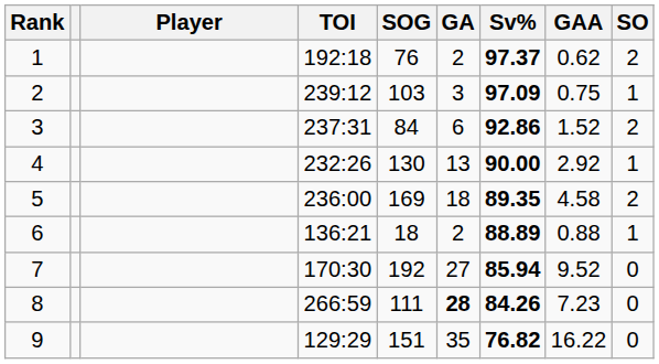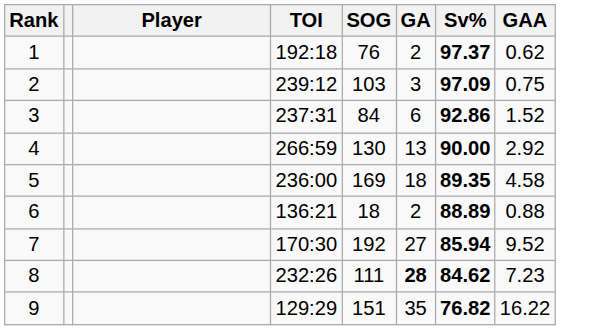 <table class="wikitable sortable" style="text-align:center;">
 <tr>
 <th width=30>Rank</th>
 <th></th>
 <th width=150>Player</th>
 <th width=20>TOI</th>
 <th width=20>SOG</th>
 <th width=20>GA</th>
 <th width=20>Sv%</th>
 <th width=20>GAA</th>
-<th width=20>SO</th>
 </tr>
 <tr>
 <td>1</td>
 <td></td>
 <td align=left></td>
 <td align=right>192:18</td>
 <td>76</td>
 <td>2</td>
 <td><strong>97.37</strong></td>
 <td>0.62</td>
-<td>2</td>
 </tr>
 <tr>
 <td>2</td>
 <td></td>
 <td align=left></td>
 <td align=right>239:12</td>
 <td>103</td>
 <td>3</td>
 <td><strong>97.09</strong></td>
 <td>0.75</td>
-<td>1</td>
 </tr>
 <tr>
 <td>3</td>
 <td></td>
 <td align=left></td>
 <td align=right>237:31</td>
 <td>84</td>
 <td>6</td>
 <td><strong>92.86</strong></td>
 <td>1.52</td>
-<td>2</td>
 </tr>
 <tr>
 <td>4</td>
 <td></td>
 <td align=left></td>
-<td align=right>232:26</td>
+<td align=right>266:59</td>
 <td>130</td>
 <td>13</td>
 <td><strong>90.00</strong></td>
 <td>2.92</td>
-<td>1</td>
 </tr>
 <tr>
 <td>5</td>
 <td></td>
 <td align=left></td>
 <td align=right>236:00</td>
 <td>169</td>
 <td>18</td>
 <td><strong>89.35</strong></td>
 <td>4.58</td>
-<td>2</td>
 </tr>
 <tr>
 <td>6</td>
 <td></td>
 <td align=left></td>
 <td align=right>136:21</td>
 <td>18</td>
 <td>2</td>
 <td><strong>88.89</strong></td>
 <td>0.88</td>
-<td>1</td>
 </tr>
 <tr>
 <td>7</td>
 <td></td>
 <td align=left></td>
 <td align=right>170:30</td>
 <td>192</td>
 <td>27</td>
 <td><strong>85.94</strong></td>
 <td>9.52</td>
-<td>0</td>
 </tr>
 <tr>
 <td>8</td>
 <td></td>
 <td align=left></td>
-<td align=right>266:59</td>
+<td align=right>232:26</td>
 <td>111</td>
 <td><strong>28</strong></td>
-<td><strong>84.26</strong></td>
+<td><strong>84.62</strong></td>
 <td>7.23</td>
-<td>0</td>
 </tr>
 <tr>
 <td>9</td>
 <td></td>
 <td align=left></td>
 <td align=right>129:29</td>
 <td>151</td>
 <td>35</td>
 <td><strong>76.82</strong></td>
 <td>16.22</td>
-<td>0</td>
 </tr>
 </table>
